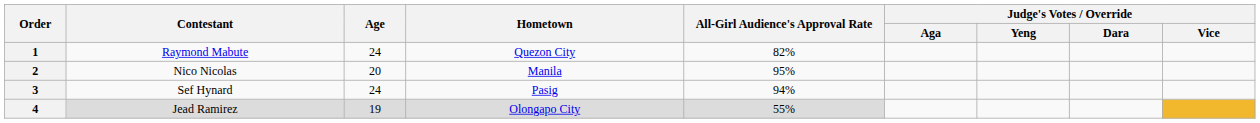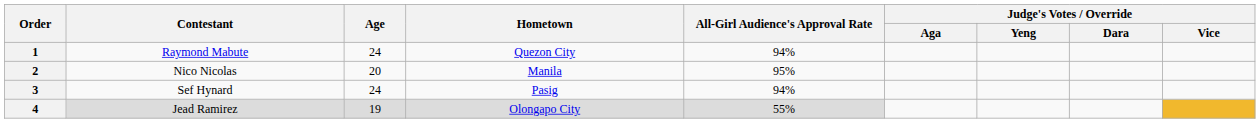 <table class="wikitable" style="text-align:center; line-height:17px; width:100%; font-size: 95%;">
 <tr>
 <th scope="col" rowspan="2" style="width:04%;">Order</th>
 <th scope="col" rowspan="2" style="width:18%;">Contestant</th>
 <th scope="col" rowspan="2" style="width:04%;">Age</th>
 <th scope="col" rowspan="2" style="width:18%;">Hometown</th>
 <th scope="col" rowspan="2" style="width:13%;">All-Girl Audience's Approval Rate</th>
 <th scope="col" colspan="4" style="width:28%;">Judge's Votes / Override</th>
 </tr>
 <tr>
 <th style="width:06%;">Aga</th>
 <th style="width:06%;">Yeng</th>
 <th style="width:06%;">Dara</th>
 <th style="width:06%;">Vice</th>
 </tr>
 <tr>
 <th>1</th>
 <td><a href='#'>Raymond Mabute</a></td>
 <td>24</td>
 <td><a href='#'>Quezon City</a></td>
-<td>82%</td>
+<td>94%</td>
 <td><strong></strong></td>
 <td><strong></strong></td>
 <td><strong></strong></td>
 <td><strong></strong></td>
 </tr>
 <tr>
 <th>2</th>
 <td>Nico Nicolas</td>
 <td>20</td>
 <td><a href='#'>Manila</a></td>
 <td>95%</td>
 <td><strong></strong></td>
 <td><strong></strong></td>
 <td><strong></strong></td>
 <td><strong></strong></td>
 </tr>
 <tr>
 <th>3</th>
 <td>Sef Hynard</td>
 <td>24</td>
 <td><a href='#'>Pasig</a></td>
 <td>94%</td>
 <td><strong></strong></td>
 <td><strong></strong></td>
 <td><strong></strong></td>
 <td><strong></strong></td>
 </tr>
 <tr>
 <th>4</th>
 <td style="background:#DCDCDC;">Jead Ramirez</td>
 <td style="background:#DCDCDC;">19</td>
 <td style="background:#DCDCDC;"><a href='#'>Olongapo City</a></td>
 <td style="background:#DCDCDC;">55%</td>
 <td><strong></strong></td>
 <td><strong></strong></td>
 <td><strong></strong></td>
 <td style="background:#F1B82D;"><strong></strong></td>
 </tr>
 </table>
